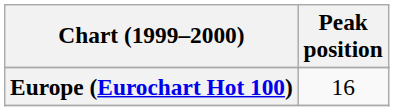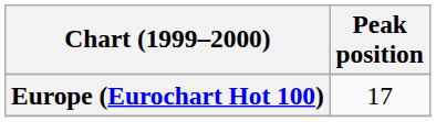 <table class="wikitable sortable plainrowheaders" style="text-align:center">
 <tr>
 <th scope="col">Chart (1999–2000)</th>
 <th scope="col">Peak<br>position</th>
 </tr>
 <tr>
 </tr>
 <tr>
 <th scope="row">Europe (<a href='#'>Eurochart Hot 100</a>)</th>
-<td>16</td>
+<td>17</td>
 </tr>
 <tr>
 </tr>
 <tr>
 </tr>
 <tr>
 </tr>
 <tr>
 </tr>
 </table>
